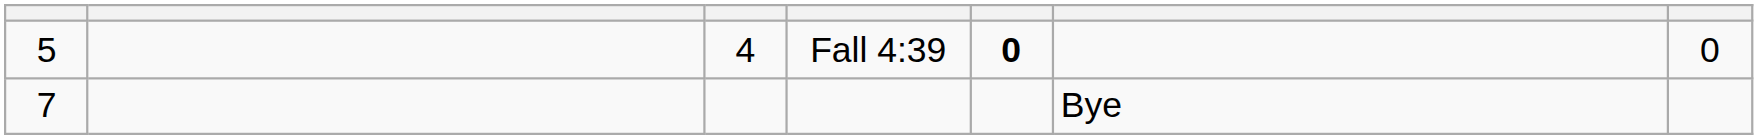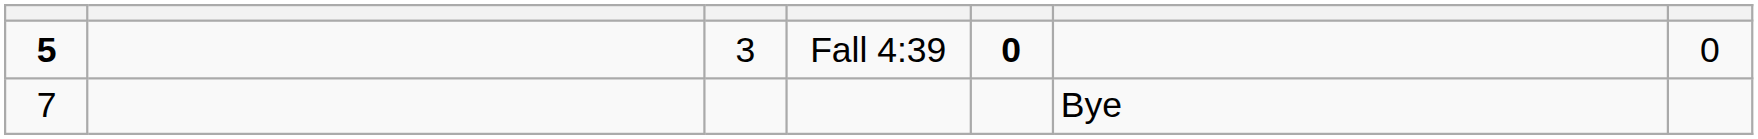 <table class="wikitable" style="text-align: center;">
 <tr>
 <th width=30></th>
 <th width=270></th>
 <th width=30></th>
 <th width=75></th>
 <th width=30></th>
 <th width=270></th>
 <th width=30></th>
 </tr>
 <tr>
-<td>5</td>
+<td><strong>5</strong></td>
 <td align=left></td>
-<td>4</td>
+<td>3</td>
 <td>Fall 4:39</td>
 <td><strong>0</strong></td>
 <td align=left><strong></strong></td>
 <td>0</td>
 </tr>
 <tr>
 <td>7</td>
 <td align=left><strong></strong></td>
 <td></td>
 <td></td>
 <td></td>
 <td align=left>Bye</td>
 <td></td>
 </tr>
 </table>
